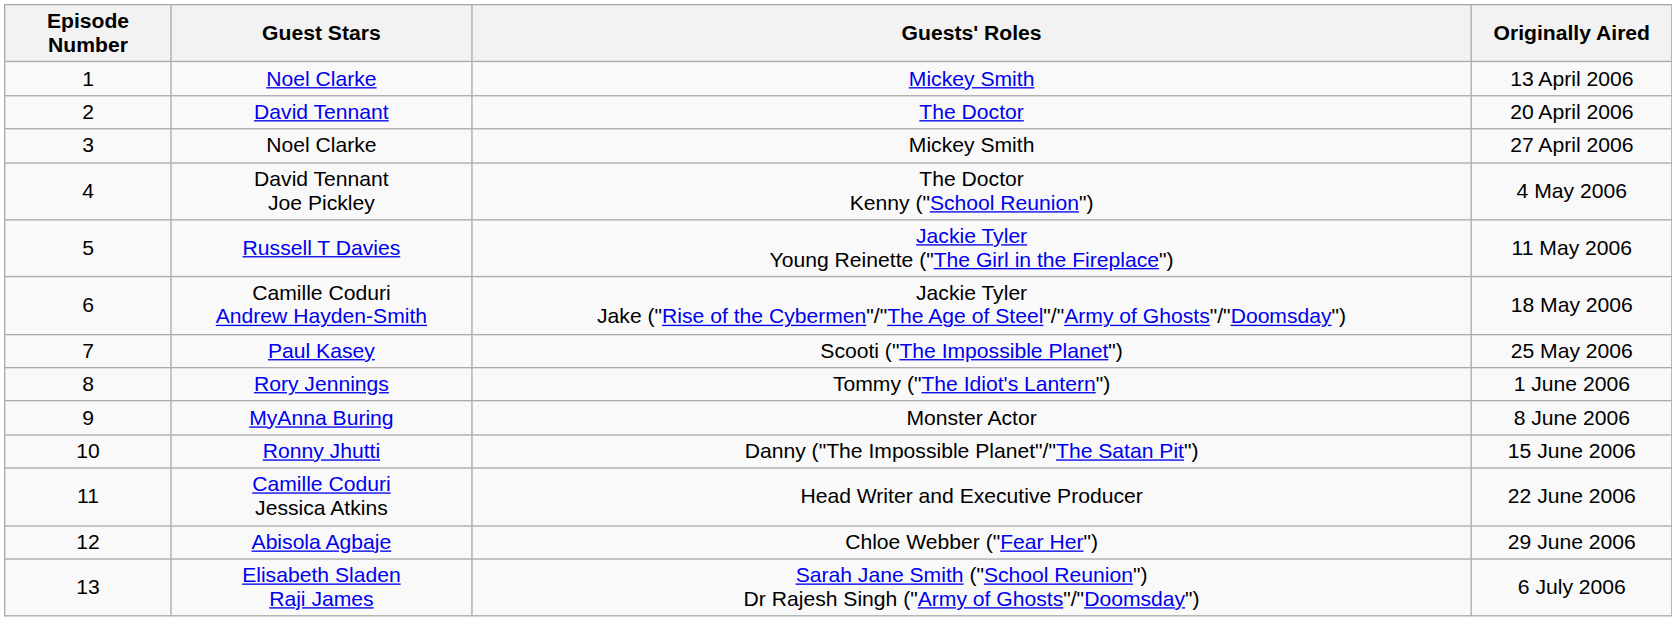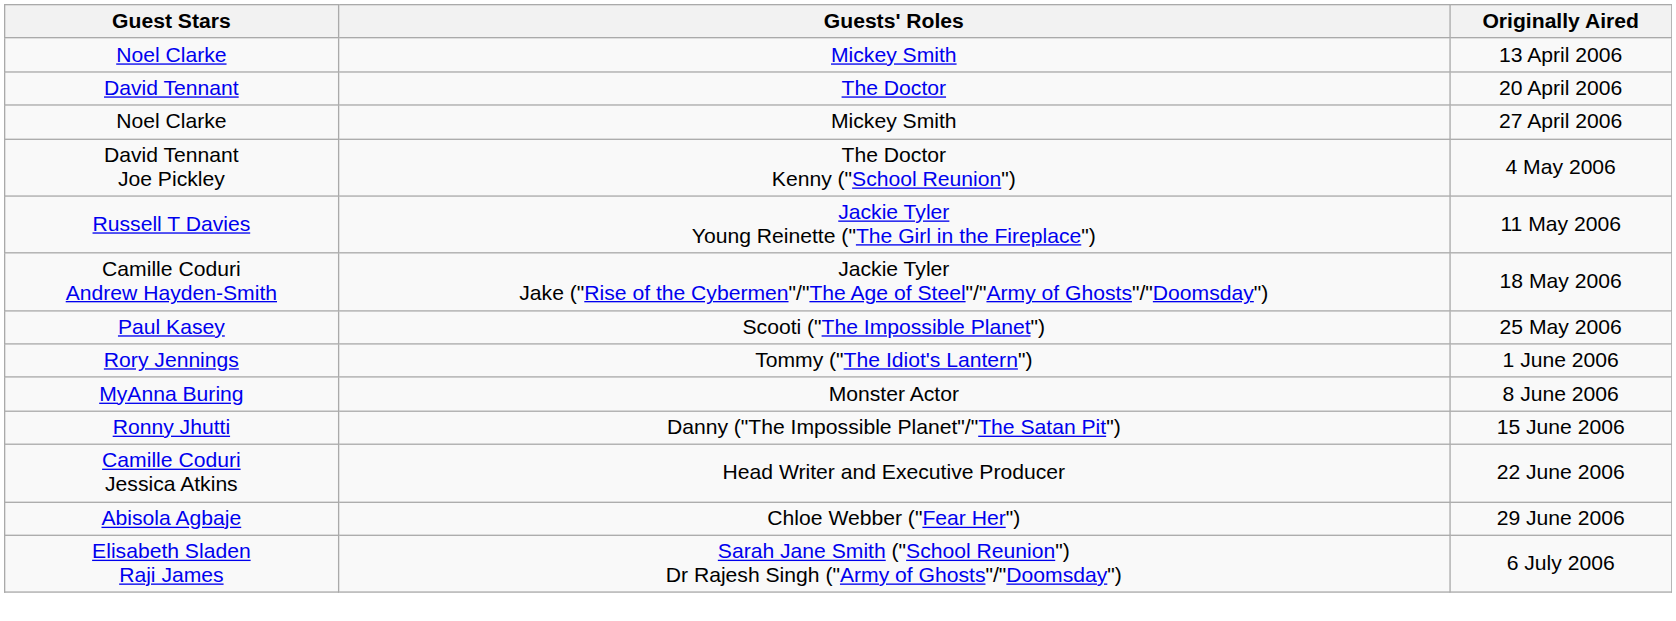 <table class="wikitable" style="text-align:center" width=100%>
 <tr>
-<th width="10%">Episode Number</th>
 <th width="18%">Guest Stars</th>
 <th width="60%">Guests' Roles</th>
 <th width="12%">Originally Aired</th>
 </tr>
 <tr>
-<td>1</td>
 <td><a href='#'>Noel Clarke</a></td>
 <td><a href='#'>Mickey Smith</a></td>
 <td>13 April 2006</td>
 </tr>
 <tr>
-<td>2</td>
 <td><a href='#'>David Tennant</a></td>
 <td><a href='#'>The Doctor</a></td>
 <td>20 April 2006</td>
 </tr>
 <tr>
-<td>3</td>
 <td>Noel Clarke</td>
 <td>Mickey Smith</td>
 <td>27 April 2006</td>
 </tr>
 <tr>
-<td>4</td>
 <td>David Tennant <br> Joe Pickley</td>
 <td>The Doctor <br> Kenny ("<a href='#'>School Reunion</a>")</td>
 <td>4 May 2006</td>
 </tr>
 <tr>
-<td>5</td>
 <td><a href='#'>Russell T Davies</a></td>
 <td><a href='#'>Jackie Tyler</a> <br> Young Reinette ("<a href='#'>The Girl in the Fireplace</a>")</td>
 <td>11 May 2006</td>
 </tr>
 <tr>
-<td>6</td>
 <td>Camille Coduri <br> <a href='#'>Andrew Hayden-Smith</a></td>
 <td>Jackie Tyler <br> Jake ("<a href='#'>Rise of the Cybermen</a>"/"<a href='#'>The Age of Steel</a>"/"<a href='#'>Army of Ghosts</a>"/"<a href='#'>Doomsday</a>")</td>
 <td>18 May 2006</td>
 </tr>
 <tr>
-<td>7</td>
 <td><a href='#'>Paul Kasey</a></td>
 <td>Scooti ("<a href='#'>The Impossible Planet</a>")</td>
 <td>25 May 2006</td>
 </tr>
 <tr>
-<td>8</td>
 <td><a href='#'>Rory Jennings</a></td>
 <td>Tommy ("<a href='#'>The Idiot's Lantern</a>")</td>
 <td>1 June 2006</td>
 </tr>
 <tr>
-<td>9</td>
 <td><a href='#'>MyAnna Buring</a></td>
 <td>Monster Actor</td>
 <td>8 June 2006</td>
 </tr>
 <tr>
-<td>10</td>
 <td><a href='#'>Ronny Jhutti</a></td>
 <td>Danny ("The Impossible Planet"/"<a href='#'>The Satan Pit</a>")</td>
 <td>15 June 2006</td>
 </tr>
 <tr>
-<td>11</td>
 <td><a href='#'>Camille Coduri</a> <br> Jessica Atkins</td>
 <td>Head Writer and Executive Producer</td>
 <td>22 June 2006</td>
 </tr>
 <tr>
-<td>12</td>
 <td><a href='#'>Abisola Agbaje</a></td>
 <td>Chloe Webber ("<a href='#'>Fear Her</a>")</td>
 <td>29 June 2006</td>
 </tr>
 <tr>
-<td>13</td>
 <td><a href='#'>Elisabeth Sladen</a> <br> <a href='#'>Raji James</a></td>
 <td><a href='#'>Sarah Jane Smith</a> ("<a href='#'>School Reunion</a>") <br> Dr Rajesh Singh ("<a href='#'>Army of Ghosts</a>"/"<a href='#'>Doomsday</a>")</td>
 <td>6 July 2006</td>
 </tr>
 </table>
